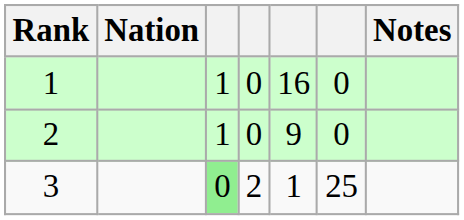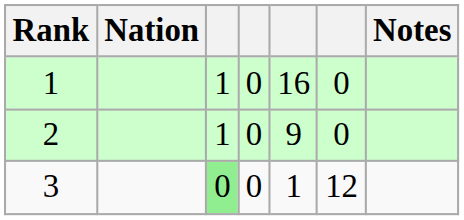 <table class="wikitable sortable" style="text-align: center;">
 <tr>
 <th>Rank</th>
 <th>Nation</th>
 <th></th>
 <th></th>
 <th></th>
 <th></th>
 <th>Notes</th>
 </tr>
 <tr style="background:#cfc;">
 <td>1</td>
 <td align=left></td>
 <td>1</td>
 <td>0</td>
 <td>16</td>
 <td>0</td>
 <td></td>
 </tr>
 <tr style="background:#cfc;">
 <td>2</td>
 <td align=left></td>
 <td>1</td>
 <td>0</td>
 <td>9</td>
 <td>0</td>
 <td></td>
 </tr>
 <tr>
 <td>3</td>
 <td align=left></td>
 <td style="background: lightgreen;">0</td>
-<td>2</td>
+<td>0</td>
 <td>1</td>
-<td>25</td>
+<td>12</td>
 <td></td>
 </tr>
 </table>
